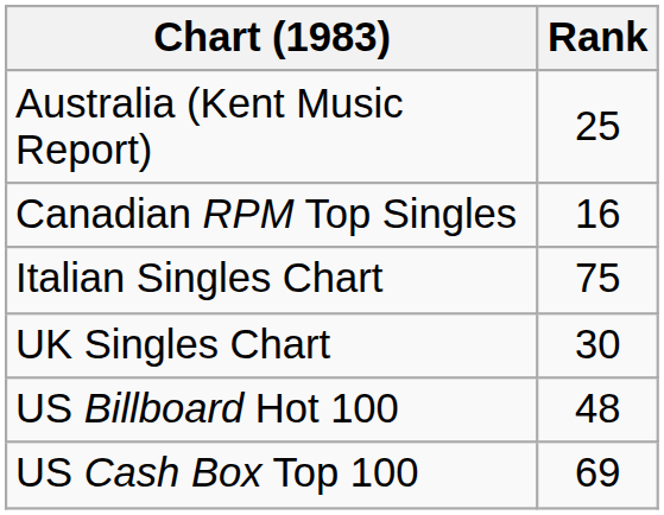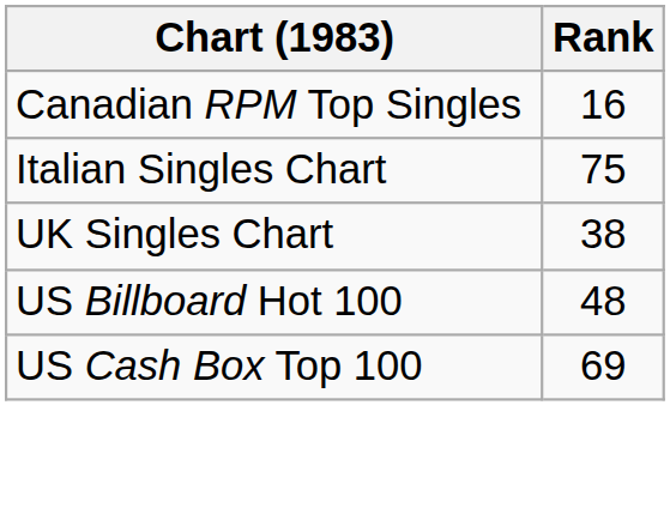 <table class="wikitable sortable">
 <tr>
 <th scope="col" width=200>Chart (1983)</th>
 <th>Rank</th>
-</tr>
-<tr>
-<td>Australia (Kent Music Report)</td>
-<td style="text-align:center;">25</td>
 </tr>
 <tr>
 <td>Canadian <em>RPM</em> Top Singles</td>
 <td style="text-align:center;">16</td>
 </tr>
 <tr>
 <td>Italian Singles Chart</td>
 <td style="text-align:center;">75</td>
 </tr>
 <tr>
 <td>UK Singles Chart</td>
-<td style="text-align:center;">30</td>
+<td style="text-align:center;">38</td>
 </tr>
 <tr>
 <td>US <em>Billboard</em> Hot 100</td>
 <td style="text-align:center;">48</td>
 </tr>
 <tr>
 <td>US <em>Cash Box</em> Top 100</td>
 <td style="text-align:center;">69</td>
 </tr>
 </table>
